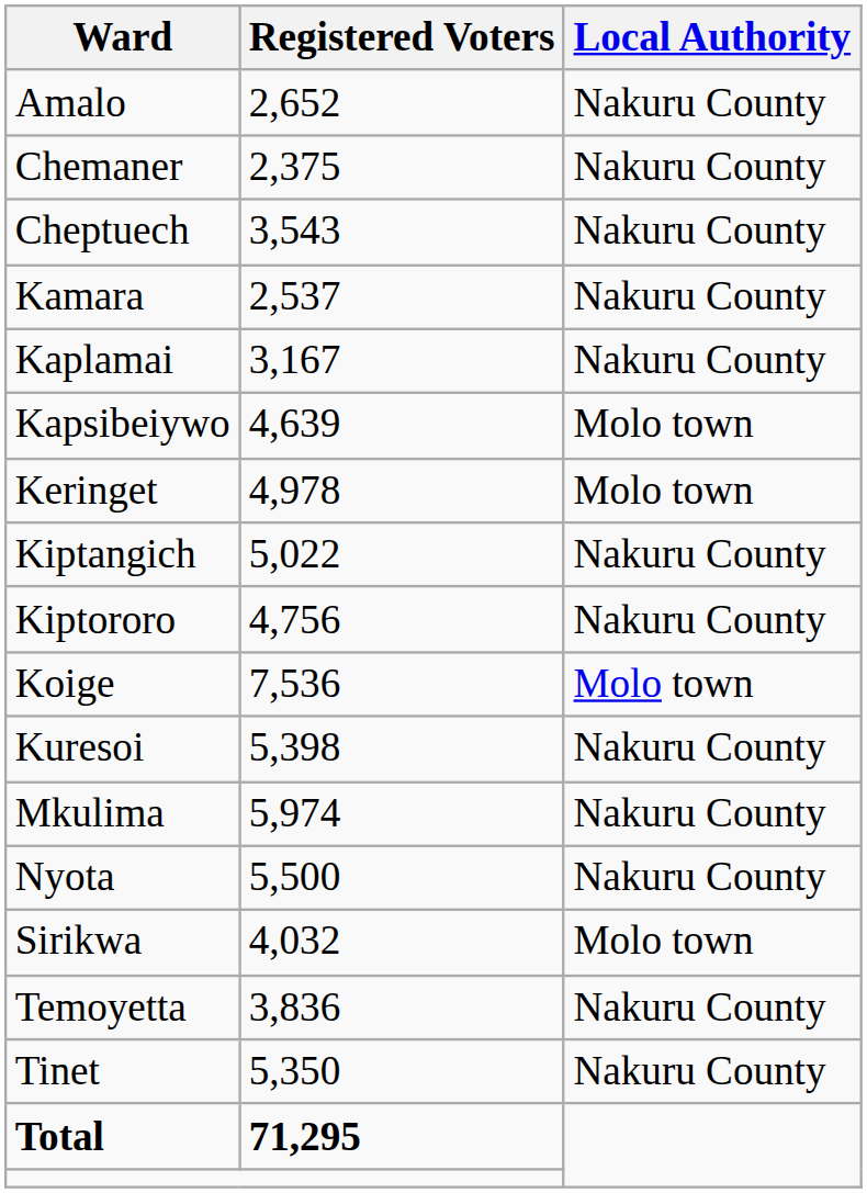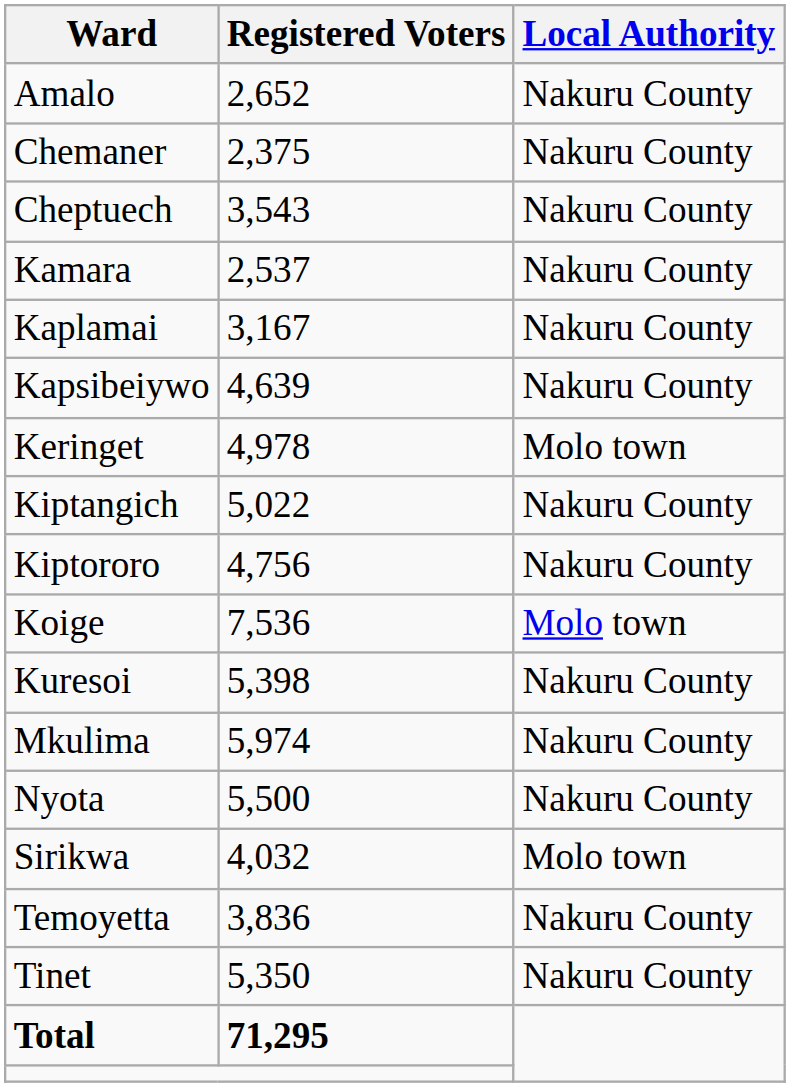 <table class="wikitable">
 <tr>
 <th>Ward</th>
 <th>Registered Voters</th>
 <th><a href='#'>Local Authority</a></th>
 </tr>
 <tr>
 <td>Amalo</td>
 <td>2,652</td>
 <td>Nakuru County</td>
 </tr>
 <tr>
 <td>Chemaner</td>
 <td>2,375</td>
 <td>Nakuru County</td>
 </tr>
 <tr>
 <td>Cheptuech</td>
 <td>3,543</td>
 <td>Nakuru County</td>
 </tr>
 <tr>
 <td>Kamara</td>
 <td>2,537</td>
 <td>Nakuru County</td>
 </tr>
 <tr>
 <td>Kaplamai</td>
 <td>3,167</td>
 <td>Nakuru County</td>
 </tr>
 <tr>
 <td>Kapsibeiywo</td>
 <td>4,639</td>
-<td>Molo town</td>
+<td>Nakuru County</td>
 </tr>
 <tr>
 <td>Keringet</td>
 <td>4,978</td>
 <td>Molo town</td>
 </tr>
 <tr>
 <td>Kiptangich</td>
 <td>5,022</td>
 <td>Nakuru County</td>
 </tr>
 <tr>
 <td>Kiptororo</td>
 <td>4,756</td>
 <td>Nakuru County</td>
 </tr>
 <tr>
 <td>Koige</td>
 <td>7,536</td>
 <td><a href='#'>Molo</a> town</td>
 </tr>
 <tr>
 <td>Kuresoi</td>
 <td>5,398</td>
 <td>Nakuru County</td>
 </tr>
 <tr>
 <td>Mkulima</td>
 <td>5,974</td>
 <td>Nakuru County</td>
 </tr>
 <tr>
 <td>Nyota</td>
 <td>5,500</td>
 <td>Nakuru County</td>
 </tr>
 <tr>
 <td>Sirikwa</td>
 <td>4,032</td>
 <td>Molo town</td>
 </tr>
 <tr>
 <td>Temoyetta</td>
 <td>3,836</td>
 <td>Nakuru County</td>
 </tr>
 <tr>
 <td>Tinet</td>
 <td>5,350</td>
 <td>Nakuru County</td>
 </tr>
 <tr>
 <td><strong>Total</strong></td>
 <td><strong>71,295</strong></td>
 </tr>
 <tr>
 <td colspan="2"></td>
 </tr>
 </table>
